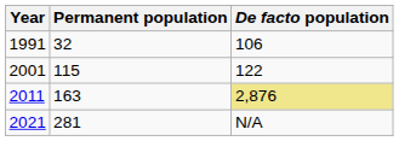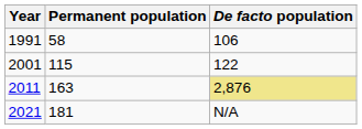 <table class="wikitable">
 <tr>
 <th>Year</th>
 <th>Permanent population</th>
 <th><em>De facto</em> population</th>
 </tr>
 <tr>
 <td>1991</td>
-<td>32</td>
+<td>58</td>
 <td>106</td>
 </tr>
 <tr>
 <td>2001</td>
 <td>115</td>
 <td>122</td>
 </tr>
 <tr>
 <td><a href='#'>2011</a></td>
 <td>163</td>
 <td style="background: khaki;">2,876</td>
 </tr>
 <tr>
 <td><a href='#'>2021</a></td>
-<td>281</td>
+<td>181</td>
 <td>N/A</td>
 </tr>
 </table>
